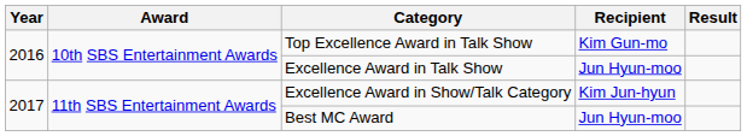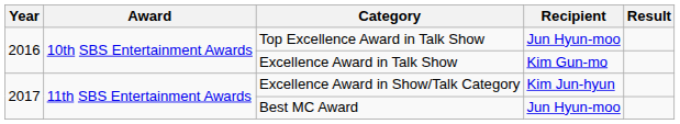 <table class="wikitable">
 <tr>
 <th>Year</th>
 <th>Award</th>
 <th>Category</th>
 <th>Recipient</th>
 <th>Result</th>
 </tr>
 <tr>
 <td rowspan=2>2016</td>
 <td rowspan=2><a href='#'>10th</a> <a href='#'>SBS Entertainment Awards</a></td>
 <td>Top Excellence Award in Talk Show</td>
-<td><a href='#'>Kim Gun-mo</a></td>
+<td><a href='#'>Jun Hyun-moo</a></td>
 <td></td>
 </tr>
 <tr>
 <td>Excellence Award in Talk Show</td>
-<td><a href='#'>Jun Hyun-moo</a></td>
+<td><a href='#'>Kim Gun-mo</a></td>
 <td></td>
 </tr>
 <tr>
 <td rowspan=2>2017</td>
 <td rowspan=2><a href='#'>11th</a> <a href='#'>SBS Entertainment Awards</a></td>
 <td>Excellence Award in Show/Talk Category</td>
 <td><a href='#'>Kim Jun-hyun</a></td>
 <td></td>
 </tr>
 <tr>
 <td>Best MC Award</td>
 <td><a href='#'>Jun Hyun-moo</a></td>
 <td></td>
 </tr>
 </table>
